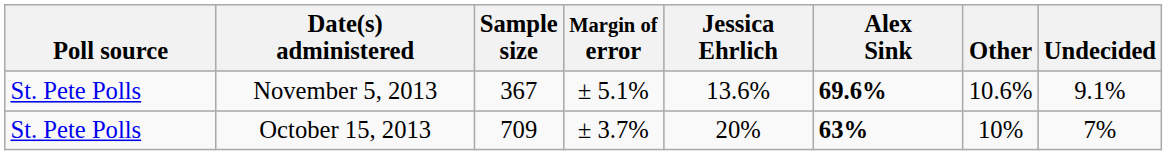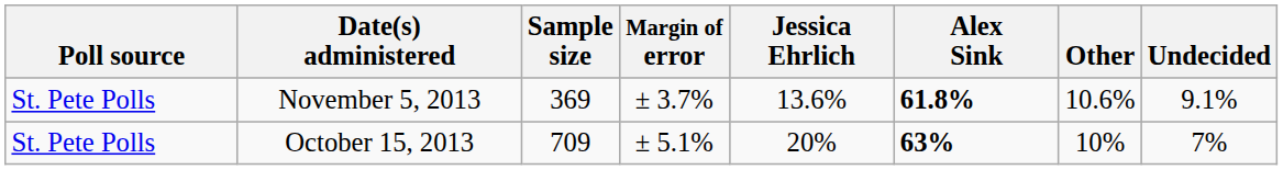 <table class="wikitable">
 <tr valign= bottom>
 <th style="width:130px;">Poll source</th>
 <th style="width:160px;">Date(s)<br>administered</th>
 <th class=small>Sample<br>size</th>
 <th><small>Margin of</small><br>error</th>
 <th style="width:90px;">Jessica<br>Ehrlich</th>
 <th style="width:90px;">Alex<br>Sink</th>
 <th style="width:40px;">Other</th>
 <th style="width:40px;">Undecided</th>
 </tr>
 <tr>
 <td><a href='#'>St. Pete Polls</a></td>
 <td align=center>November 5, 2013</td>
-<td align=center>367</td>
-<td align=center>± 5.1%</td>
+<td align=center>369</td>
+<td align=center>± 3.7%</td>
 <td align=center>13.6%</td>
-<td><strong>69.6%</strong></td>
+<td><strong>61.8%</strong></td>
 <td align=center>10.6%</td>
 <td align=center>9.1%</td>
 </tr>
 <tr>
 <td><a href='#'>St. Pete Polls</a></td>
 <td align=center>October 15, 2013</td>
 <td align=center>709</td>
-<td align=center>± 3.7%</td>
+<td align=center>± 5.1%</td>
 <td align=center>20%</td>
 <td><strong>63%</strong></td>
 <td align=center>10%</td>
 <td align=center>7%</td>
 </tr>
 </table>
